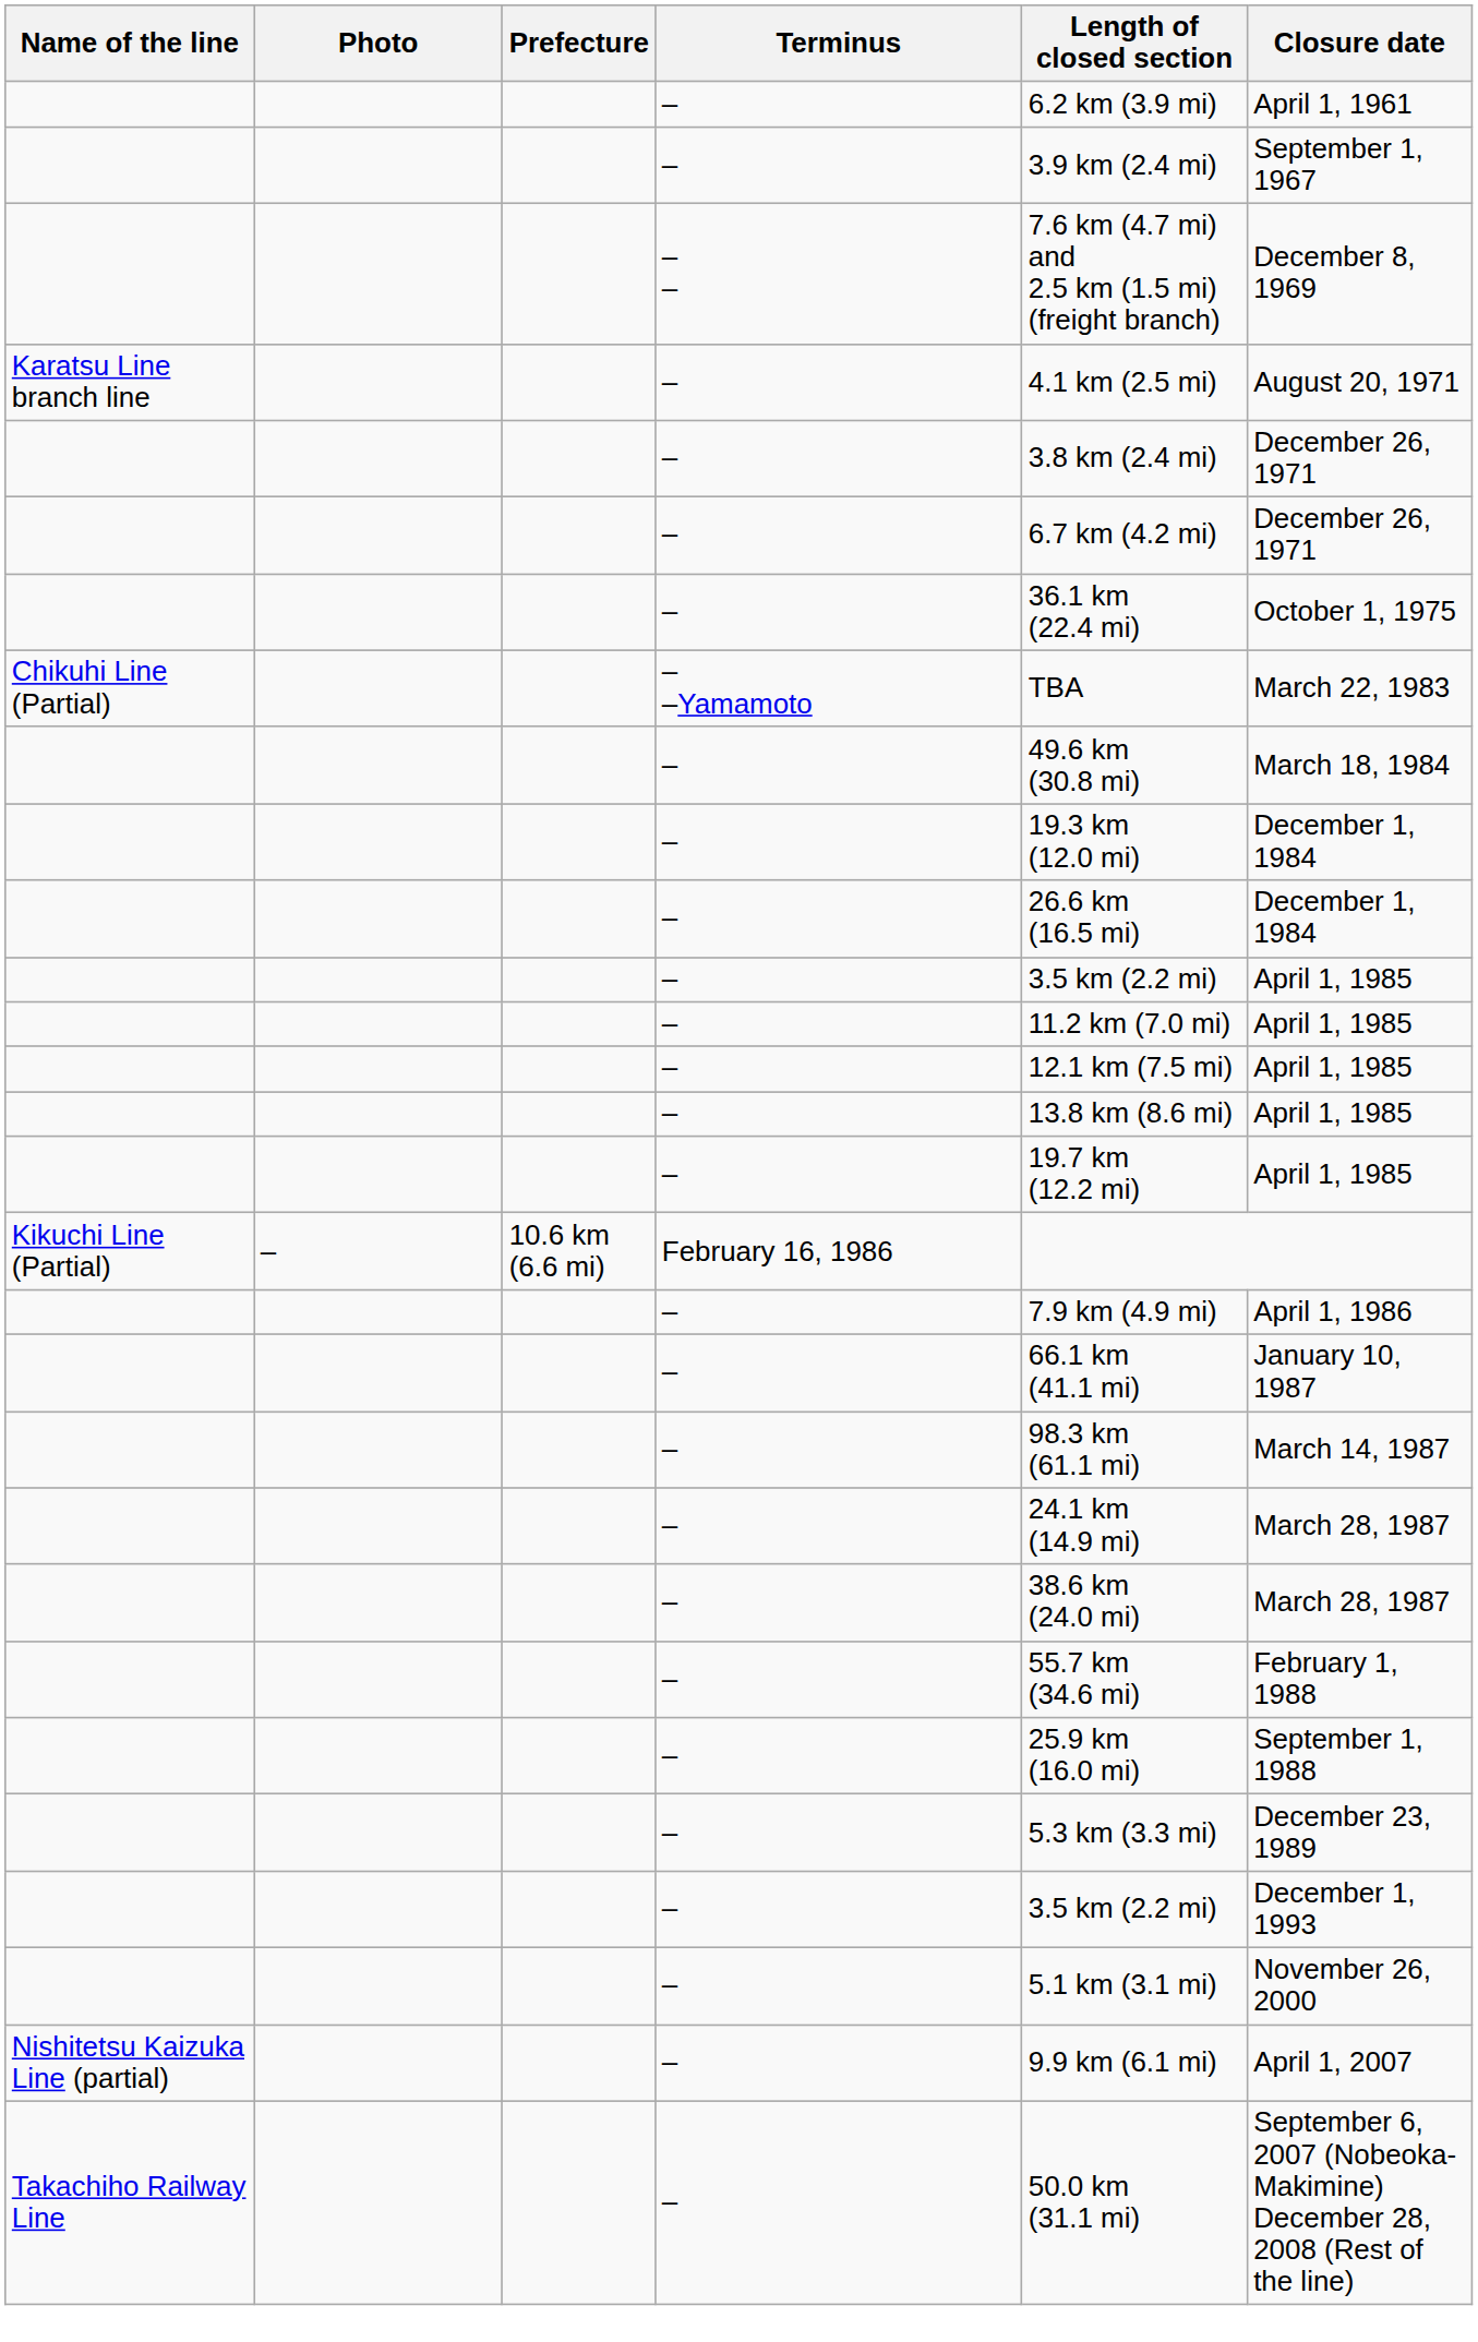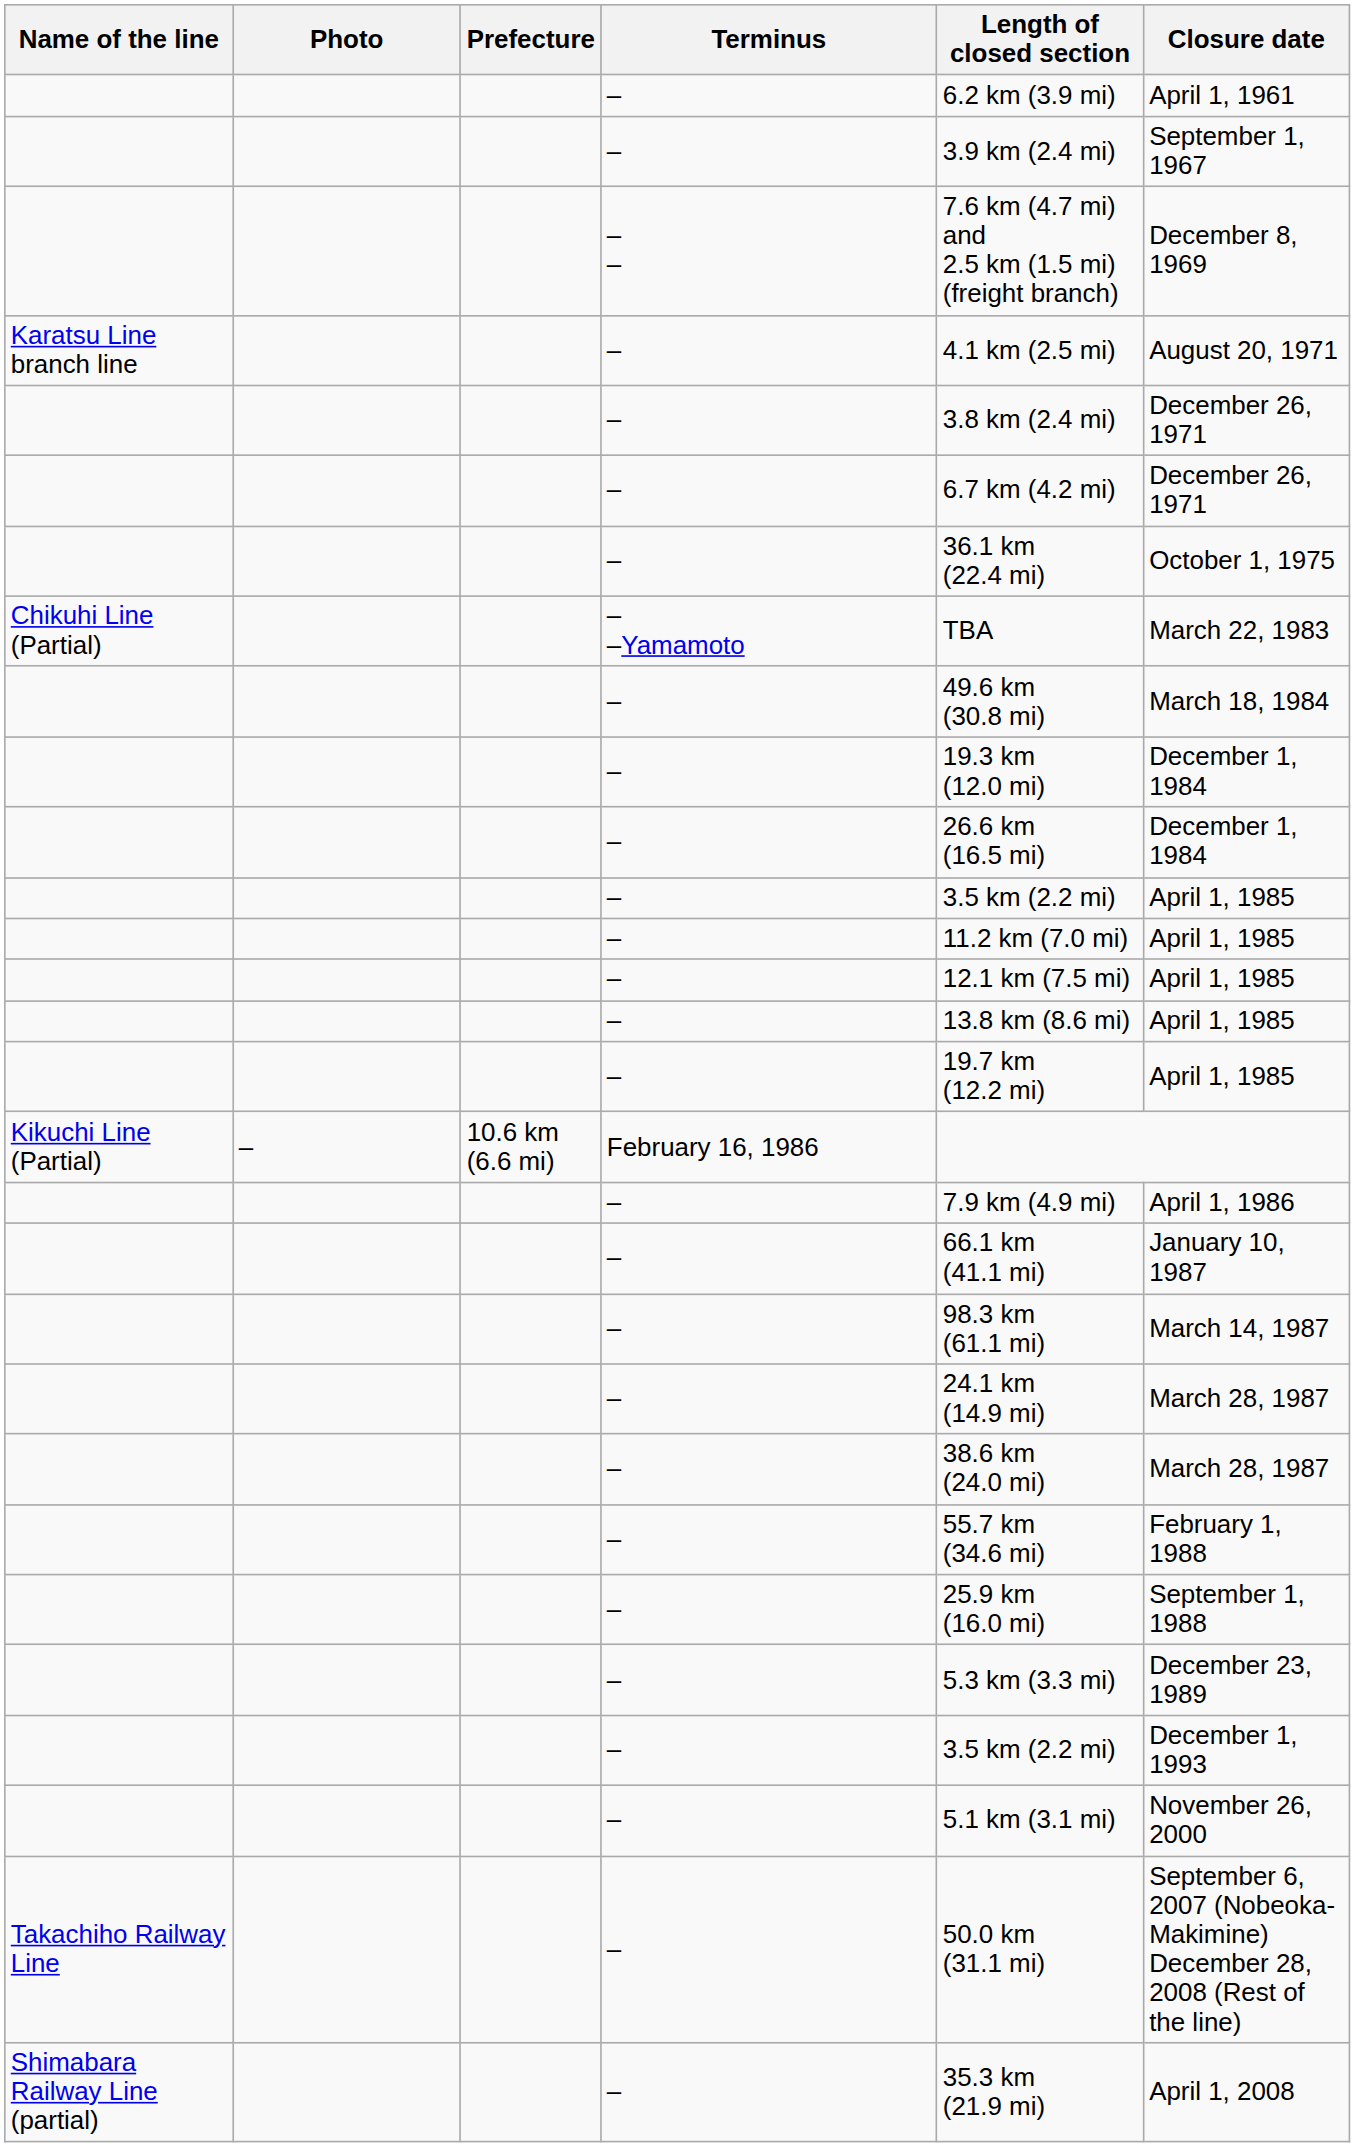 <table class="sortable wikitable" text-align:left;">
 <tr>
 <th style="width:100pt;">Name of the line</th>
 <th style="width:100pt;">Photo</th>
 <th style="width:40pt;">Prefecture</th>
 <th style="width:150pt;">Terminus</th>
 <th style="width:90pt;">Length of closed section</th>
 <th style="width:90pt;">Closure date</th>
 </tr>
 <tr>
 <td></td>
 <td></td>
 <td></td>
 <td>–</td>
 <td>6.2 km (3.9 mi)</td>
 <td>April 1, 1961</td>
 </tr>
 <tr>
 <td></td>
 <td></td>
 <td></td>
 <td>–</td>
 <td>3.9 km (2.4 mi)</td>
 <td>September 1, 1967</td>
 </tr>
 <tr>
 <td></td>
 <td></td>
 <td></td>
 <td>– <br> –</td>
 <td>7.6 km (4.7 mi) and <br> 2.5 km (1.5 mi) (freight branch)</td>
 <td>December 8, 1969</td>
 </tr>
 <tr>
 <td><a href='#'>Karatsu Line</a> branch line</td>
 <td></td>
 <td></td>
 <td>–</td>
 <td>4.1 km (2.5 mi)</td>
 <td>August 20, 1971</td>
 </tr>
 <tr>
 <td></td>
 <td></td>
 <td></td>
 <td>–</td>
 <td>3.8 km (2.4 mi)</td>
 <td>December 26, 1971</td>
 </tr>
 <tr>
 <td></td>
 <td></td>
 <td></td>
 <td>–</td>
 <td>6.7 km (4.2 mi)</td>
 <td>December 26, 1971</td>
 </tr>
 <tr>
 <td></td>
 <td></td>
 <td></td>
 <td>–</td>
 <td>36.1 km (22.4 mi)</td>
 <td>October 1, 1975</td>
 </tr>
 <tr>
 <td><a href='#'>Chikuhi Line</a> (Partial)</td>
 <td></td>
 <td></td>
 <td>– <br> –<a href='#'>Yamamoto</a></td>
 <td>TBA</td>
 <td>March 22, 1983</td>
 </tr>
 <tr>
 <td></td>
 <td></td>
 <td></td>
 <td>–</td>
 <td>49.6 km (30.8 mi)</td>
 <td>March 18, 1984</td>
 </tr>
 <tr>
 <td></td>
 <td></td>
 <td></td>
 <td>–</td>
 <td>19.3 km (12.0 mi)</td>
 <td>December 1, 1984</td>
 </tr>
 <tr>
 <td></td>
 <td></td>
 <td></td>
 <td>–</td>
 <td>26.6 km (16.5 mi)</td>
 <td>December 1, 1984</td>
 </tr>
 <tr>
 <td></td>
 <td></td>
 <td></td>
 <td>–</td>
 <td>3.5 km (2.2 mi)</td>
 <td>April 1, 1985</td>
 </tr>
 <tr>
 <td></td>
 <td></td>
 <td></td>
 <td>–</td>
 <td>11.2 km (7.0 mi)</td>
 <td>April 1, 1985</td>
 </tr>
 <tr>
 <td></td>
 <td></td>
 <td></td>
 <td>–</td>
 <td>12.1 km (7.5 mi)</td>
 <td>April 1, 1985</td>
 </tr>
 <tr>
 <td></td>
 <td></td>
 <td></td>
 <td>–</td>
 <td>13.8 km (8.6 mi)</td>
 <td>April 1, 1985</td>
 </tr>
 <tr>
 <td></td>
 <td></td>
 <td></td>
 <td>–</td>
 <td>19.7 km (12.2 mi)</td>
 <td>April 1, 1985</td>
 </tr>
 <tr>
 <td><a href='#'>Kikuchi Line</a> <br> (Partial)</td>
 <td>–</td>
 <td>10.6 km (6.6 mi)</td>
 <td>February 16, 1986</td>
 </tr>
 <tr>
 <td></td>
 <td></td>
 <td></td>
 <td>–</td>
 <td>7.9 km (4.9 mi)</td>
 <td>April 1, 1986</td>
 </tr>
 <tr>
 <td></td>
 <td></td>
 <td></td>
 <td>–</td>
 <td>66.1 km (41.1 mi)</td>
 <td>January 10, 1987</td>
 </tr>
 <tr>
 <td></td>
 <td></td>
 <td></td>
 <td>–</td>
 <td>98.3 km (61.1 mi)</td>
 <td>March 14, 1987</td>
 </tr>
 <tr>
 <td></td>
 <td></td>
 <td></td>
 <td>–</td>
 <td>24.1 km (14.9 mi)</td>
 <td>March 28, 1987</td>
 </tr>
 <tr>
 <td></td>
 <td></td>
 <td></td>
 <td>–</td>
 <td>38.6 km (24.0 mi)</td>
 <td>March 28, 1987</td>
 </tr>
 <tr>
 <td></td>
 <td></td>
 <td></td>
 <td>–</td>
 <td>55.7 km (34.6 mi)</td>
 <td>February 1, 1988</td>
 </tr>
 <tr>
 <td></td>
 <td></td>
 <td></td>
 <td>–</td>
 <td>25.9 km (16.0 mi)</td>
 <td>September 1, 1988</td>
 </tr>
 <tr>
 <td></td>
 <td></td>
 <td></td>
 <td>–</td>
 <td>5.3 km (3.3 mi)</td>
 <td>December 23, 1989</td>
 </tr>
 <tr>
 <td></td>
 <td></td>
 <td></td>
 <td>–</td>
 <td>3.5 km (2.2 mi)</td>
 <td>December 1, 1993</td>
 </tr>
 <tr>
 <td></td>
 <td></td>
 <td></td>
 <td>–</td>
 <td>5.1 km (3.1 mi)</td>
 <td>November 26, 2000</td>
 </tr>
 <tr>
-<td><a href='#'>Nishitetsu Kaizuka Line</a> (partial)</td>
-<td></td>
-<td></td>
-<td>–</td>
-<td>9.9 km (6.1 mi)</td>
-<td>April 1, 2007</td>
-</tr>
-<tr>
 <td><a href='#'>Takachiho Railway Line</a></td>
 <td></td>
 <td></td>
 <td>–</td>
 <td>50.0 km (31.1 mi)</td>
 <td>September 6, 2007 (Nobeoka-Makimine) <br> December 28, 2008 (Rest of the line)</td>
 </tr>
+<tr>
+<td><a href='#'>Shimabara Railway Line</a> (partial)</td>
+<td></td>
+<td></td>
+<td>–</td>
+<td>35.3 km (21.9 mi)</td>
+<td>April 1, 2008</td>
+</tr>
 </table>
